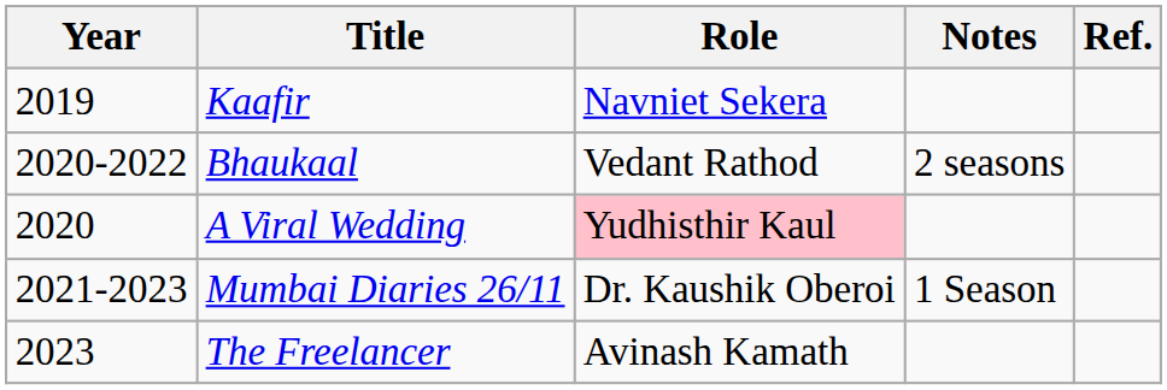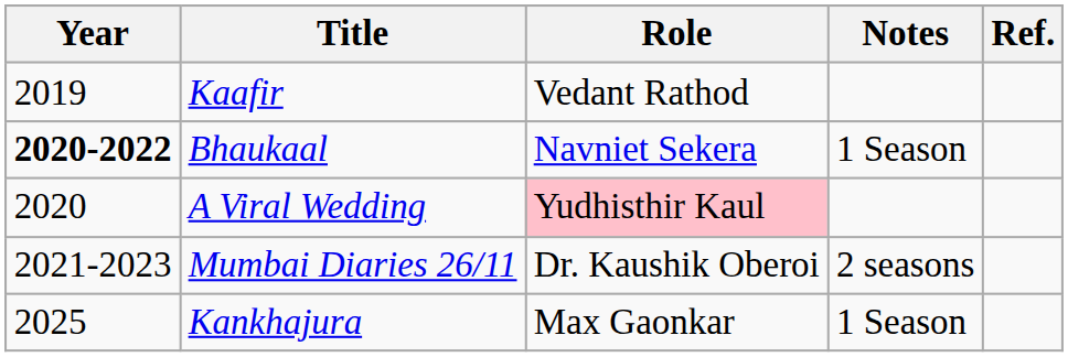 <table class="wikitable plainrowheaders sortable">
 <tr>
 <th scope="col">Year</th>
 <th scope="col">Title</th>
 <th scope="col">Role</th>
 <th scope="col">Notes</th>
 <th scope="col">Ref.</th>
 </tr>
 <tr>
 <td>2019</td>
 <td><em><a href='#'>Kaafir</a></em></td>
-<td><a href='#'>Navniet Sekera</a></td>
+<td>Vedant Rathod</td>
 <td></td>
 <td></td>
 </tr>
 <tr>
-<td>2020-2022</td>
+<td><strong>2020-2022</strong></td>
 <td><em><a href='#'>Bhaukaal</a></em></td>
-<td>Vedant Rathod</td>
-<td>2 seasons</td>
+<td><a href='#'>Navniet Sekera</a></td>
+<td>1 Season</td>
 <td></td>
 </tr>
 <tr>
 <td>2020</td>
 <td><em><a href='#'>A Viral Wedding</a></em></td>
 <td style="background: pink;">Yudhisthir Kaul</td>
 <td></td>
 <td></td>
 </tr>
 <tr>
 <td>2021-2023</td>
 <td><em><a href='#'>Mumbai Diaries 26/11</a></em></td>
 <td>Dr. Kaushik Oberoi</td>
+<td>2 seasons</td>
+<td></td>
+</tr>
+<tr>
+<td>2025</td>
+<td><em><a href='#'>Kankhajura</a></em></td>
+<td>Max Gaonkar</td>
 <td>1 Season</td>
 <td></td>
 </tr>
-<tr>
-<td>2023</td>
-<td><em><a href='#'>The Freelancer</a></em></td>
-<td>Avinash Kamath</td>
-<td></td>
-<td style="text-align:center;"></td>
-</tr>
 </table>
